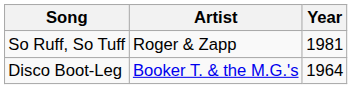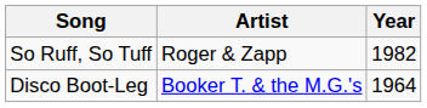 <table class="wikitable">
 <tr>
 <th>Song</th>
 <th>Artist</th>
 <th>Year</th>
 </tr>
 <tr>
 <td>So Ruff, So Tuff</td>
 <td>Roger & Zapp</td>
-<td>1981</td>
+<td>1982</td>
 </tr>
 <tr>
 <td>Disco Boot-Leg</td>
 <td><a href='#'>Booker T. & the M.G.'s</a></td>
 <td>1964</td>
 </tr>
 </table>
